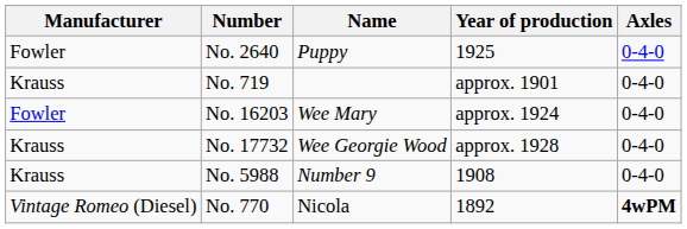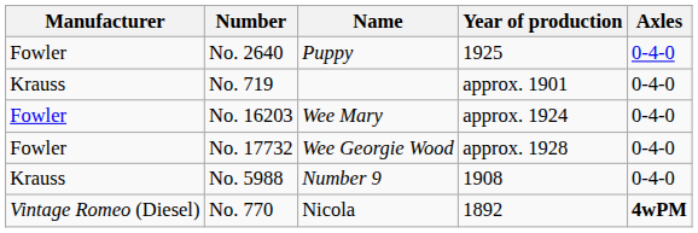 <table class="wikitable">
 <tr>
 <th>Manufacturer</th>
 <th>Number</th>
 <th>Name</th>
 <th>Year of production</th>
 <th>Axles</th>
 </tr>
 <tr>
 <td>Fowler</td>
 <td>No. 2640</td>
 <td><em>Puppy</em></td>
 <td>1925</td>
 <td><a href='#'>0-4-0</a></td>
 </tr>
 <tr>
 <td>Krauss</td>
 <td>No. 719</td>
 <td></td>
 <td>approx. 1901</td>
 <td>0-4-0</td>
 </tr>
 <tr>
 <td><a href='#'>Fowler</a></td>
 <td>No. 16203</td>
 <td><em>Wee Mary</em></td>
 <td>approx. 1924</td>
 <td>0-4-0</td>
 </tr>
 <tr>
-<td>Krauss</td>
+<td>Fowler</td>
 <td>No. 17732</td>
 <td><em>Wee Georgie Wood</em></td>
 <td>approx. 1928</td>
 <td>0-4-0</td>
 </tr>
 <tr>
 <td>Krauss</td>
 <td>No. 5988</td>
 <td><em>Number 9</em></td>
 <td>1908</td>
 <td>0-4-0</td>
 </tr>
 <tr>
 <td><em>Vintage Romeo</em> (Diesel)</td>
 <td>No. 770</td>
 <td>Nicola</td>
 <td>1892</td>
 <td><strong>4wPM</strong></td>
 </tr>
 </table>
